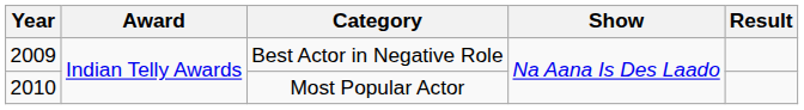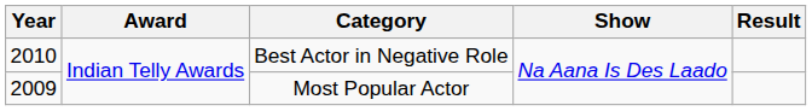 <table class="wikitable" style="text-align:center;">
 <tr>
 <th>Year</th>
 <th>Award</th>
 <th>Category</th>
 <th>Show</th>
 <th>Result</th>
 </tr>
 <tr>
-<td>2009</td>
+<td>2010</td>
 <td rowspan="2"><a href='#'>Indian Telly Awards</a></td>
 <td>Best Actor in Negative Role</td>
 <td rowspan="2"><em><a href='#'>Na Aana Is Des Laado</a></em></td>
 <td></td>
 </tr>
 <tr>
-<td>2010</td>
+<td>2009</td>
 <td>Most Popular Actor</td>
 <td></td>
 </tr>
 </table>
